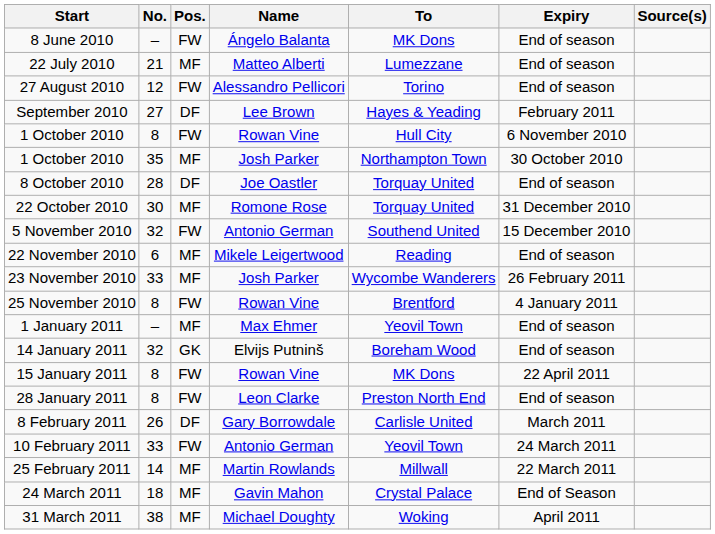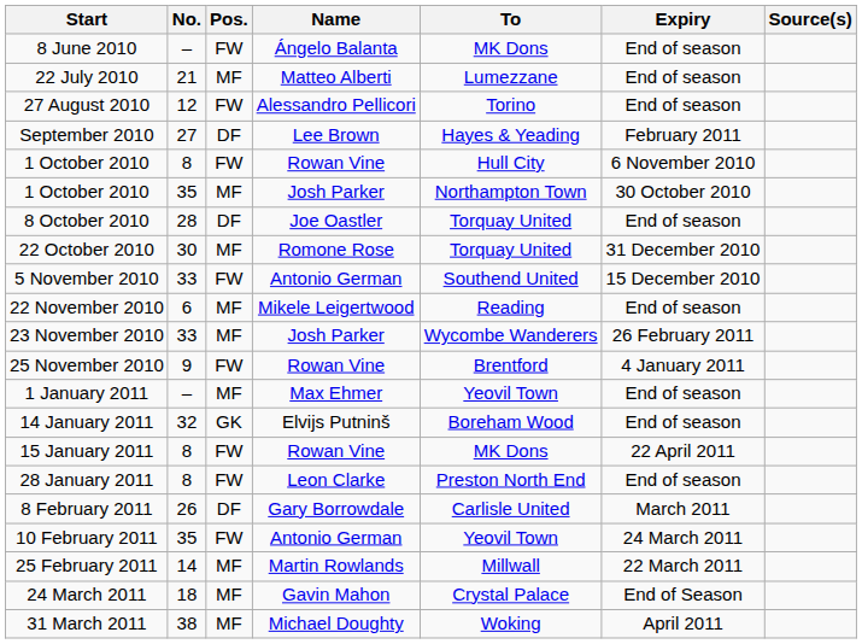 <table class="wikitable" style="text-align:center">
 <tr>
 <th>Start</th>
 <th>No.</th>
 <th>Pos.</th>
 <th>Name</th>
 <th>To</th>
 <th>Expiry</th>
 <th>Source(s)</th>
 </tr>
 <tr>
 <td>8 June 2010</td>
 <td>–</td>
 <td>FW</td>
 <td> <a href='#'>Ángelo Balanta</a></td>
 <td><a href='#'>MK Dons</a></td>
 <td>End of season</td>
 <td></td>
 </tr>
 <tr>
 <td>22 July 2010</td>
 <td>21</td>
 <td>MF</td>
 <td> <a href='#'>Matteo Alberti</a></td>
 <td> <a href='#'>Lumezzane</a></td>
 <td>End of season</td>
 <td></td>
 </tr>
 <tr>
 <td>27 August 2010</td>
 <td>12</td>
 <td>FW</td>
 <td> <a href='#'>Alessandro Pellicori</a></td>
 <td> <a href='#'>Torino</a></td>
 <td>End of season</td>
 <td></td>
 </tr>
 <tr>
 <td>September 2010</td>
 <td>27</td>
 <td>DF</td>
 <td> <a href='#'>Lee Brown</a></td>
 <td><a href='#'>Hayes & Yeading</a></td>
 <td>February 2011</td>
 <td></td>
 </tr>
 <tr>
 <td>1 October 2010</td>
 <td>8</td>
 <td>FW</td>
 <td> <a href='#'>Rowan Vine</a></td>
 <td><a href='#'>Hull City</a></td>
 <td>6 November 2010</td>
 <td></td>
 </tr>
 <tr>
 <td>1 October 2010</td>
 <td>35</td>
 <td>MF</td>
 <td> <a href='#'>Josh Parker</a></td>
 <td><a href='#'>Northampton Town</a></td>
 <td>30 October 2010</td>
 <td></td>
 </tr>
 <tr>
 <td>8 October 2010</td>
 <td>28</td>
 <td>DF</td>
 <td> <a href='#'>Joe Oastler</a></td>
 <td><a href='#'>Torquay United</a></td>
 <td>End of season</td>
 <td></td>
 </tr>
 <tr>
 <td>22 October 2010</td>
 <td>30</td>
 <td>MF</td>
 <td> <a href='#'>Romone Rose</a></td>
 <td><a href='#'>Torquay United</a></td>
 <td>31 December 2010</td>
 <td></td>
 </tr>
 <tr>
 <td>5 November 2010</td>
-<td>32</td>
+<td>33</td>
 <td>FW</td>
 <td> <a href='#'>Antonio German</a></td>
 <td><a href='#'>Southend United</a></td>
 <td>15 December 2010</td>
 <td></td>
 </tr>
 <tr>
 <td>22 November 2010</td>
 <td>6</td>
 <td>MF</td>
 <td> <a href='#'>Mikele Leigertwood</a></td>
 <td><a href='#'>Reading</a></td>
 <td>End of season</td>
 <td></td>
 </tr>
 <tr>
 <td>23 November 2010</td>
 <td>33</td>
 <td>MF</td>
 <td> <a href='#'>Josh Parker</a></td>
 <td><a href='#'>Wycombe Wanderers</a></td>
 <td>26 February 2011</td>
 <td></td>
 </tr>
 <tr>
 <td>25 November 2010</td>
-<td>8</td>
+<td>9</td>
 <td>FW</td>
 <td> <a href='#'>Rowan Vine</a></td>
 <td><a href='#'>Brentford</a></td>
 <td>4 January 2011</td>
 <td></td>
 </tr>
 <tr>
 <td>1 January 2011</td>
 <td>–</td>
 <td>MF</td>
 <td> <a href='#'>Max Ehmer</a></td>
 <td><a href='#'>Yeovil Town</a></td>
 <td>End of season</td>
 <td></td>
 </tr>
 <tr>
 <td>14 January 2011</td>
 <td>32</td>
 <td>GK</td>
 <td> Elvijs Putninš</td>
 <td><a href='#'>Boreham Wood</a></td>
 <td>End of season</td>
 <td></td>
 </tr>
 <tr>
 <td>15 January 2011</td>
 <td>8</td>
 <td>FW</td>
 <td> <a href='#'>Rowan Vine</a></td>
 <td><a href='#'>MK Dons</a></td>
 <td>22 April 2011</td>
 <td></td>
 </tr>
 <tr>
 <td>28 January 2011</td>
 <td>8</td>
 <td>FW</td>
 <td> <a href='#'>Leon Clarke</a></td>
 <td><a href='#'>Preston North End</a></td>
 <td>End of season</td>
 <td></td>
 </tr>
 <tr>
 <td>8 February 2011</td>
 <td>26</td>
 <td>DF</td>
 <td> <a href='#'>Gary Borrowdale</a></td>
 <td><a href='#'>Carlisle United</a></td>
 <td>March 2011</td>
 <td></td>
 </tr>
 <tr>
 <td>10 February 2011</td>
-<td>33</td>
+<td>35</td>
 <td>FW</td>
 <td> <a href='#'>Antonio German</a></td>
 <td><a href='#'>Yeovil Town</a></td>
 <td>24 March 2011</td>
 <td></td>
 </tr>
 <tr>
 <td>25 February 2011</td>
 <td>14</td>
 <td>MF</td>
 <td> <a href='#'>Martin Rowlands</a></td>
 <td><a href='#'>Millwall</a></td>
 <td>22 March 2011</td>
 <td></td>
 </tr>
 <tr>
 <td>24 March 2011</td>
 <td>18</td>
 <td>MF</td>
 <td> <a href='#'>Gavin Mahon</a></td>
 <td><a href='#'>Crystal Palace</a></td>
 <td>End of Season</td>
 <td></td>
 </tr>
 <tr>
 <td>31 March 2011</td>
 <td>38</td>
 <td>MF</td>
 <td> <a href='#'>Michael Doughty</a></td>
 <td><a href='#'>Woking</a></td>
 <td>April 2011</td>
 <td></td>
 </tr>
 </table>
